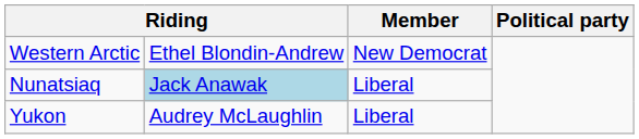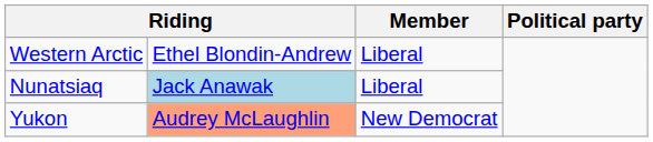 <table class=wikitable>
 <tr>
 <th colspan="2">Riding</th>
 <th>Member</th>
 <th>Political party</th>
 </tr>
 <tr>
 <td><a href='#'>Western Arctic</a></td>
 <td><a href='#'>Ethel Blondin-Andrew</a></td>
-<td><a href='#'>New Democrat</a></td>
+<td><a href='#'>Liberal</a></td>
 </tr>
 <tr>
 <td><a href='#'>Nunatsiaq</a></td>
 <td style="background: lightblue;"><a href='#'>Jack Anawak</a></td>
 <td><a href='#'>Liberal</a></td>
 </tr>
 <tr>
 <td><a href='#'>Yukon</a></td>
-<td><a href='#'>Audrey McLaughlin</a></td>
-<td><a href='#'>Liberal</a></td>
+<td style="background: lightsalmon;"><a href='#'>Audrey McLaughlin</a></td>
+<td><a href='#'>New Democrat</a></td>
 </tr>
 </table>
